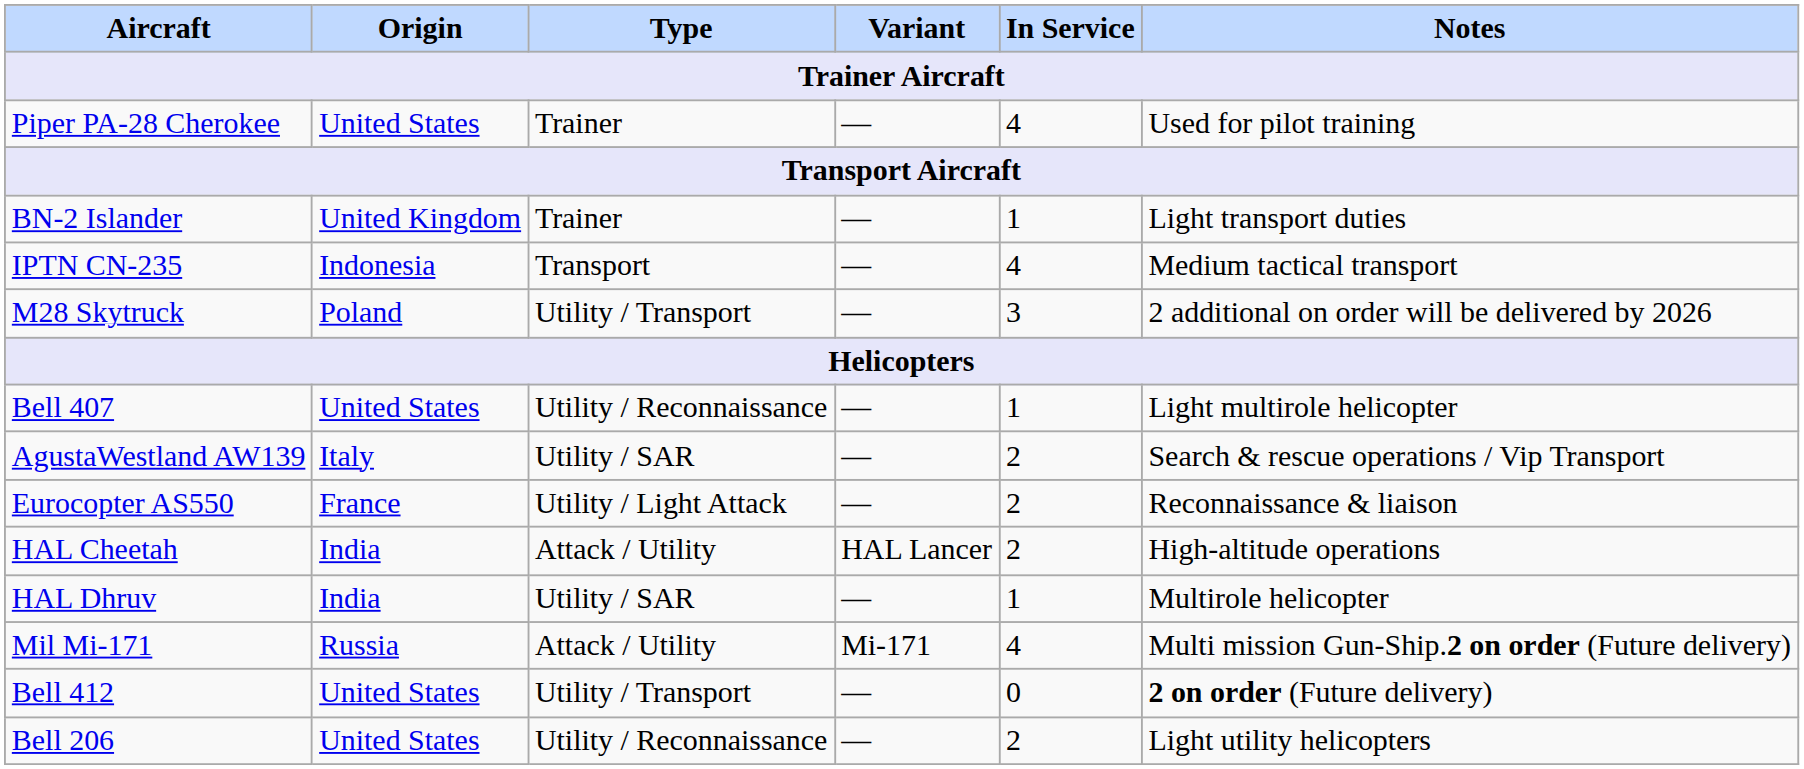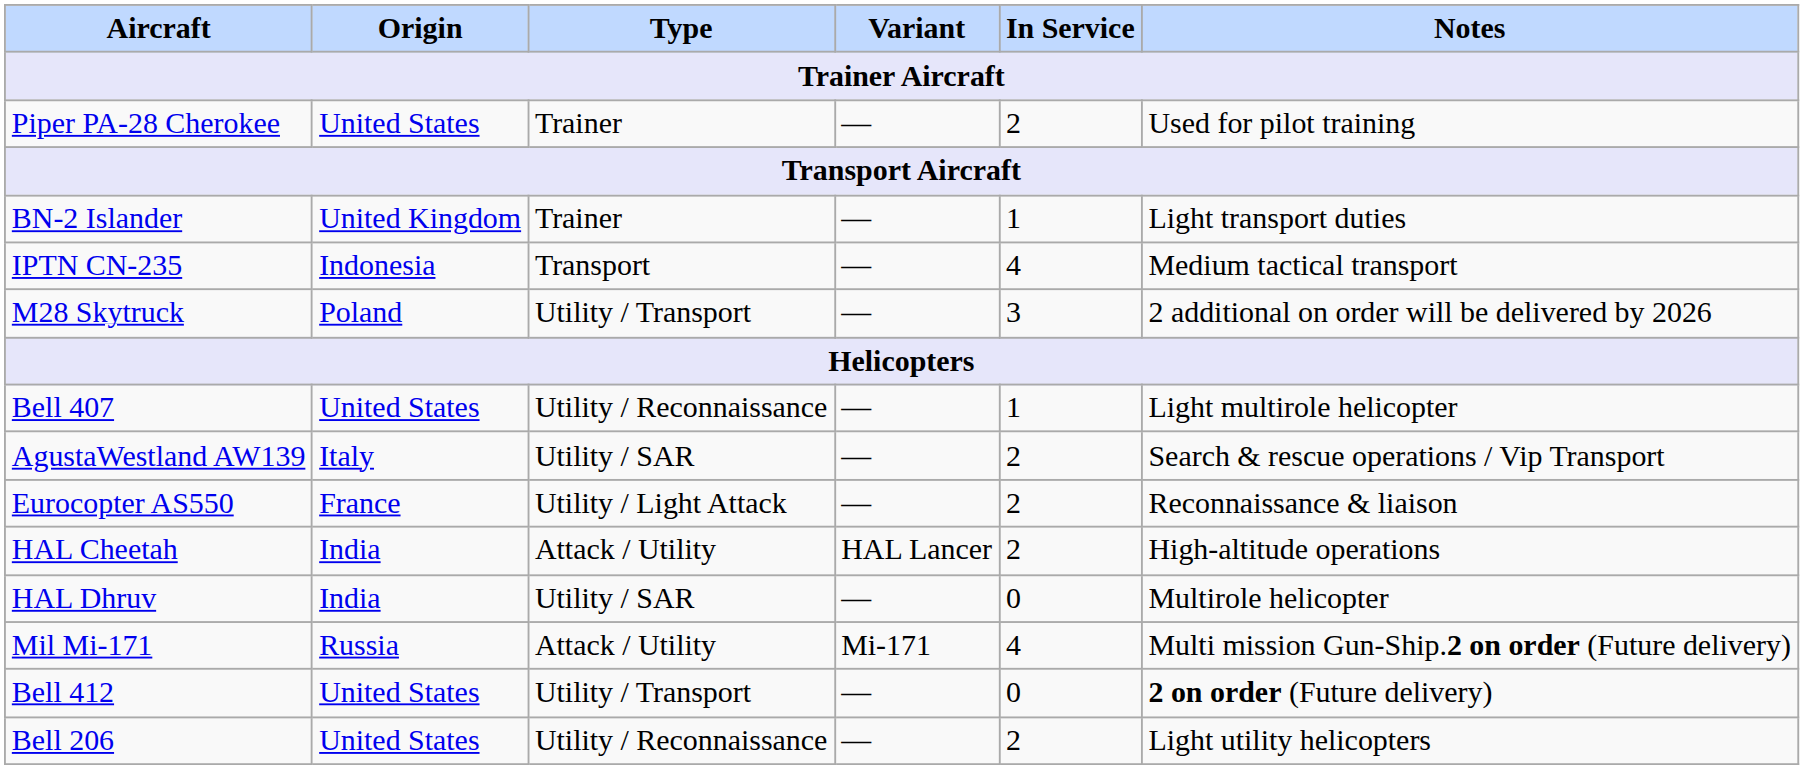 <table class="wikitable sortable">
 <tr>
 <th style="text-align:center; background:#c0d9ff;"><strong>Aircraft</strong></th>
 <th style="text-align:center; background:#c0d9ff;"><strong>Origin</strong></th>
 <th style="text-align:center; background:#c0d9ff;"><strong>Type</strong></th>
 <th style="text-align:center; background:#c0d9ff;"><strong>Variant</strong></th>
 <th style="text-align:center; background:#c0d9ff;"><strong>In Service</strong></th>
 <th style="text-align:center; background:#c0d9ff;"><strong>Notes</strong></th>
 </tr>
 <tr>
 <th colspan="6" style="text-align:center; background:#e6e6fa;"><strong>Trainer Aircraft</strong></th>
 </tr>
 <tr>
 <td><a href='#'>Piper PA-28 Cherokee</a></td>
 <td><a href='#'>United States</a></td>
 <td>Trainer</td>
 <td>—</td>
-<td>4</td>
+<td>2</td>
 <td>Used for pilot training</td>
 </tr>
 <tr>
 <th colspan="6" style="text-align:center; background:#e6e6fa;"><strong>Transport Aircraft</strong></th>
 </tr>
 <tr>
 <td><a href='#'>BN-2 Islander</a></td>
 <td><a href='#'>United Kingdom</a></td>
 <td>Trainer</td>
 <td>—</td>
 <td>1</td>
 <td>Light transport duties</td>
 </tr>
 <tr>
 <td><a href='#'>IPTN CN-235</a></td>
 <td><a href='#'>Indonesia</a></td>
 <td>Transport</td>
 <td>—</td>
 <td>4</td>
 <td>Medium tactical transport</td>
 </tr>
 <tr>
 <td><a href='#'>M28 Skytruck</a></td>
 <td><a href='#'>Poland</a></td>
 <td>Utility / Transport</td>
 <td>—</td>
 <td>3</td>
 <td>2 additional on order will be delivered by 2026</td>
 </tr>
 <tr>
 <th colspan="6" style="text-align:center; background:#e6e6fa;"><strong>Helicopters</strong></th>
 </tr>
 <tr>
 <td><a href='#'>Bell 407</a></td>
 <td><a href='#'>United States</a></td>
 <td>Utility / Reconnaissance</td>
 <td>—</td>
 <td>1</td>
 <td>Light multirole helicopter</td>
 </tr>
 <tr>
 <td><a href='#'>AgustaWestland AW139</a></td>
 <td><a href='#'>Italy</a></td>
 <td>Utility / SAR</td>
 <td>—</td>
 <td>2</td>
 <td>Search & rescue operations / Vip Transport</td>
 </tr>
 <tr>
 <td><a href='#'>Eurocopter AS550</a></td>
 <td><a href='#'>France</a></td>
 <td>Utility / Light Attack</td>
 <td>—</td>
 <td>2</td>
 <td>Reconnaissance & liaison</td>
 </tr>
 <tr>
 <td><a href='#'>HAL Cheetah</a></td>
 <td><a href='#'>India</a></td>
 <td>Attack / Utility</td>
 <td>HAL Lancer</td>
 <td>2</td>
 <td>High-altitude operations</td>
 </tr>
 <tr>
 <td><a href='#'>HAL Dhruv</a></td>
 <td><a href='#'>India</a></td>
 <td>Utility / SAR</td>
 <td>—</td>
-<td>1</td>
+<td>0</td>
 <td>Multirole helicopter</td>
 </tr>
 <tr>
 <td><a href='#'>Mil Mi-171</a></td>
 <td><a href='#'>Russia</a></td>
 <td>Attack / Utility</td>
 <td>Mi-171</td>
 <td>4</td>
 <td>Multi mission Gun-Ship.<strong>2 on order</strong> (Future delivery)</td>
 </tr>
 <tr>
 <td><a href='#'>Bell 412</a></td>
 <td><a href='#'>United States</a></td>
 <td>Utility / Transport</td>
 <td>—</td>
 <td>0</td>
 <td><strong>2 on order</strong> (Future delivery)</td>
 </tr>
 <tr>
 <td><a href='#'>Bell 206</a></td>
 <td><a href='#'>United States</a></td>
 <td>Utility / Reconnaissance</td>
 <td>—</td>
 <td>2</td>
 <td>Light utility helicopters</td>
 </tr>
 </table>
